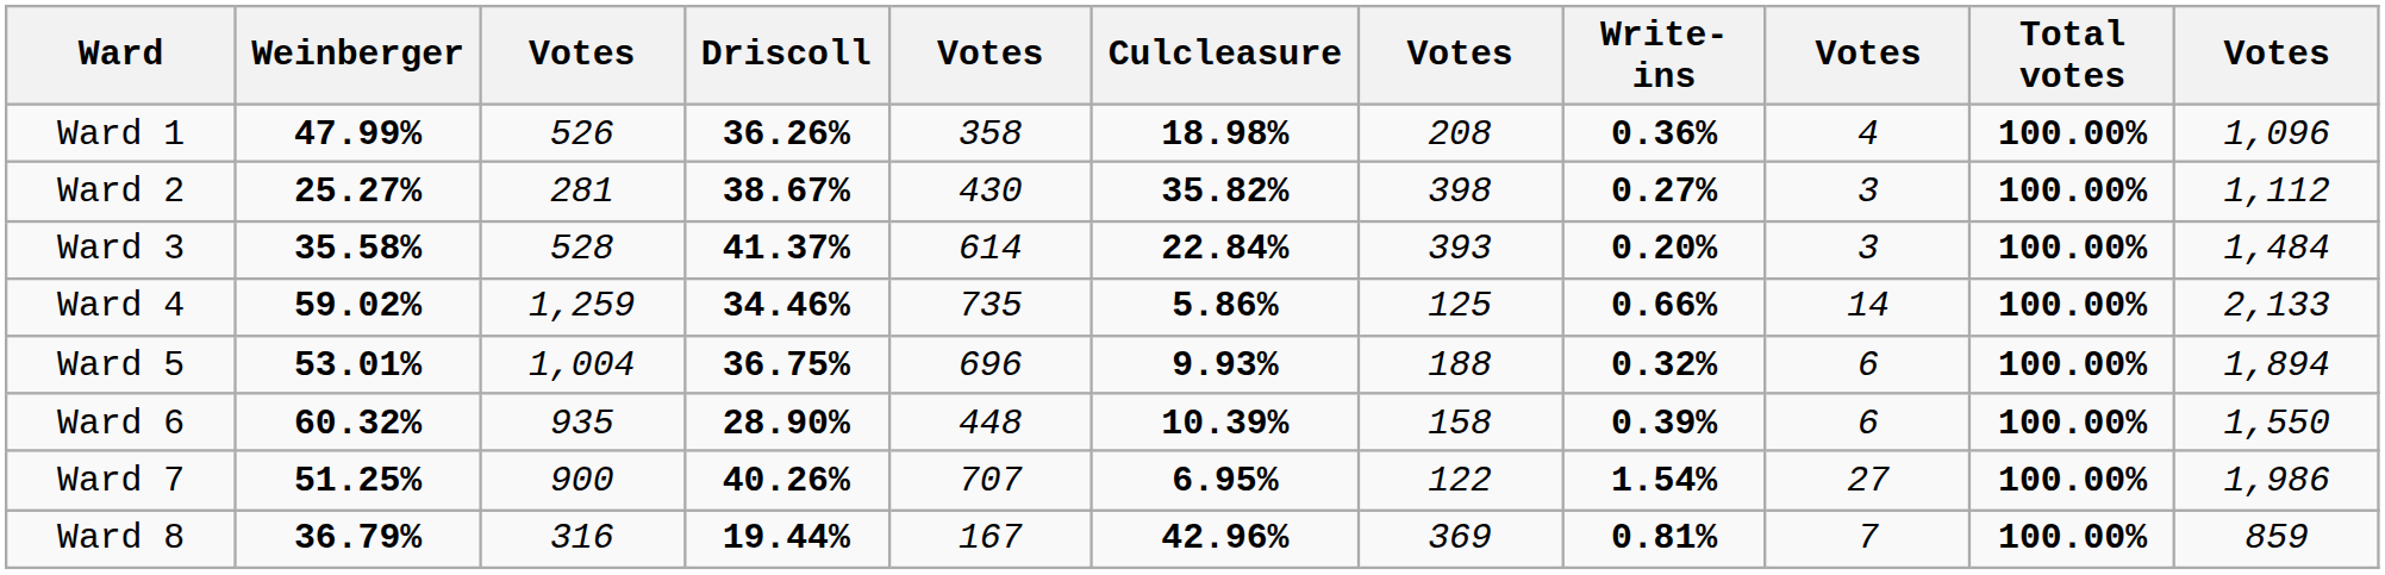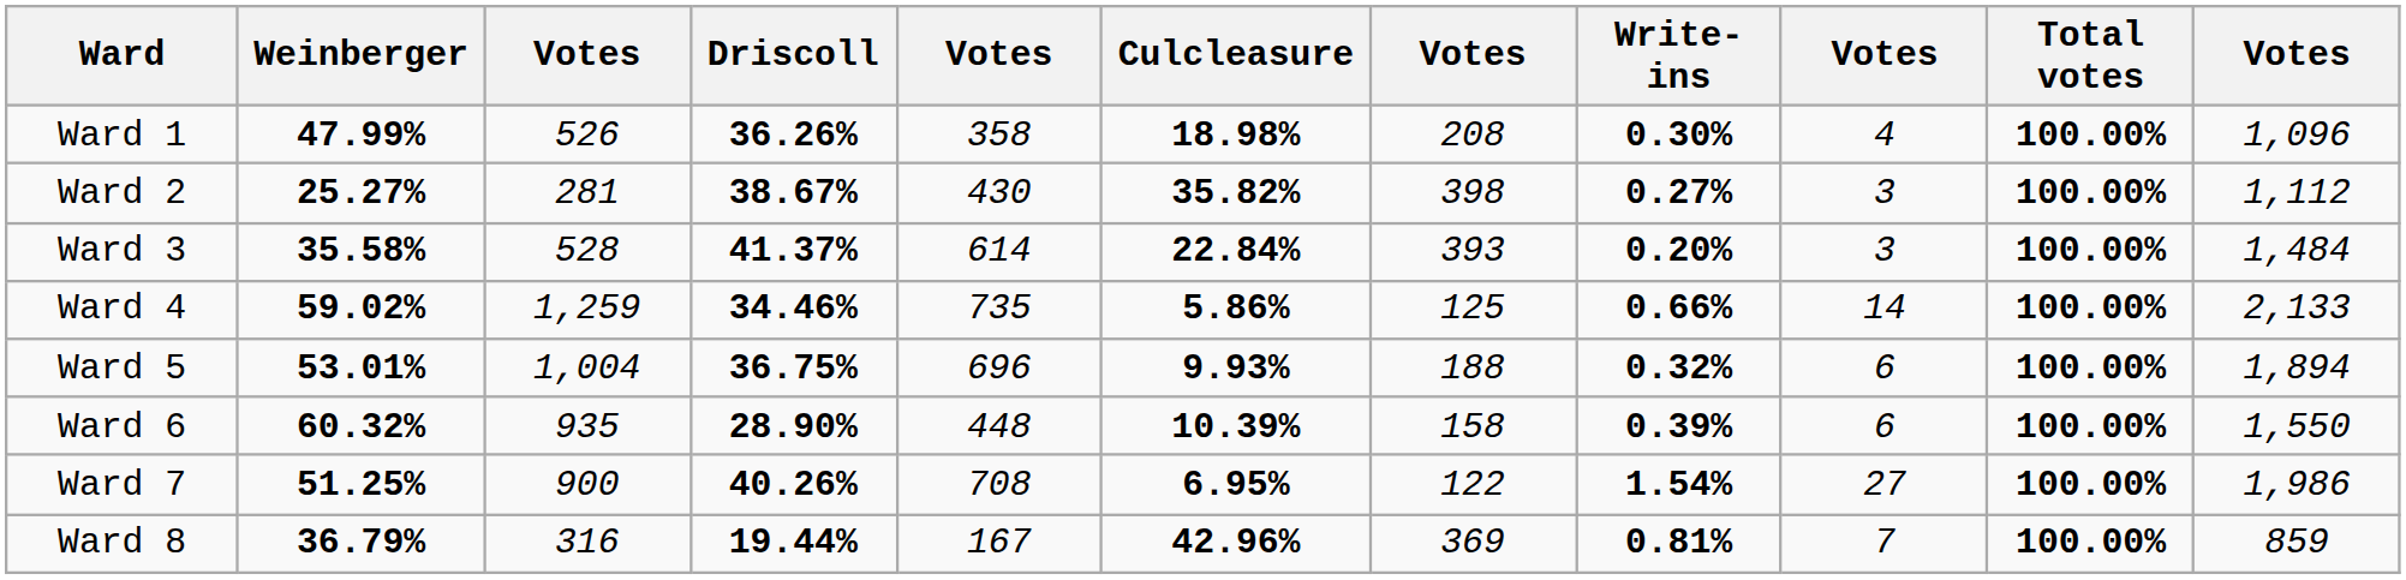 <table width="55%" class="wikitable sortable">
 <tr>
 <th width="9%">Ward</th>
 <th width="8%">Weinberger</th>
 <th width="8%">Votes</th>
 <th width="8%">Driscoll</th>
 <th width="8%">Votes</th>
 <th width="8%">Culcleasure</th>
 <th width="8%">Votes</th>
 <th width="8%">Write-ins</th>
 <th width="8%">Votes</th>
 <th width="8%">Total votes</th>
 <th width="8%">Votes</th>
 </tr>
 <tr>
 <td align="center" >Ward 1</td>
 <td align="center"><strong>47.99%</strong></td>
 <td align="center"><em>526</em></td>
 <td align="center"><strong>36.26%</strong></td>
 <td align="center"><em>358</em></td>
 <td align="center"><strong>18.98%</strong></td>
 <td align="center"><em>208</em></td>
-<td align="center"><strong>0.36%</strong></td>
+<td align="center"><strong>0.30%</strong></td>
 <td align="center"><em>4</em></td>
 <td align="center"><strong>100.00%</strong></td>
 <td align="center"><em>1,096</em></td>
 </tr>
 <tr>
 <td align="center" >Ward 2</td>
 <td align="center"><strong>25.27%</strong></td>
 <td align="center"><em>281</em></td>
 <td align="center"><strong>38.67%</strong></td>
 <td align="center"><em>430</em></td>
 <td align="center"><strong>35.82%</strong></td>
 <td align="center"><em>398</em></td>
 <td align="center"><strong>0.27%</strong></td>
 <td align="center"><em>3</em></td>
 <td align="center"><strong>100.00%</strong></td>
 <td align="center"><em>1,112</em></td>
 </tr>
 <tr>
 <td align="center" >Ward 3</td>
 <td align="center"><strong>35.58%</strong></td>
 <td align="center"><em>528</em></td>
 <td align="center"><strong>41.37%</strong></td>
 <td align="center"><em>614</em></td>
 <td align="center"><strong>22.84%</strong></td>
 <td align="center"><em>393</em></td>
 <td align="center"><strong>0.20%</strong></td>
 <td align="center"><em>3</em></td>
 <td align="center"><strong>100.00%</strong></td>
 <td align="center"><em>1,484</em></td>
 </tr>
 <tr>
 <td align="center" >Ward 4</td>
 <td align="center"><strong>59.02%</strong></td>
 <td align="center"><em>1,259</em></td>
 <td align="center"><strong>34.46%</strong></td>
 <td align="center"><em>735</em></td>
 <td align="center"><strong>5.86%</strong></td>
 <td align="center"><em>125</em></td>
 <td align="center"><strong>0.66%</strong></td>
 <td align="center"><em>14</em></td>
 <td align="center"><strong>100.00%</strong></td>
 <td align="center"><em>2,133</em></td>
 </tr>
 <tr>
 <td align="center" >Ward 5</td>
 <td align="center"><strong>53.01%</strong></td>
 <td align="center"><em>1,004</em></td>
 <td align="center"><strong>36.75%</strong></td>
 <td align="center"><em>696</em></td>
 <td align="center"><strong>9.93%</strong></td>
 <td align="center"><em>188</em></td>
 <td align="center"><strong>0.32%</strong></td>
 <td align="center"><em>6</em></td>
 <td align="center"><strong>100.00%</strong></td>
 <td align="center"><em>1,894</em></td>
 </tr>
 <tr>
 <td align="center" >Ward 6</td>
 <td align="center"><strong>60.32%</strong></td>
 <td align="center"><em>935</em></td>
 <td align="center"><strong>28.90%</strong></td>
 <td align="center"><em>448</em></td>
 <td align="center"><strong>10.39%</strong></td>
 <td align="center"><em>158</em></td>
 <td align="center"><strong>0.39%</strong></td>
 <td align="center"><em>6</em></td>
 <td align="center"><strong>100.00%</strong></td>
 <td align="center"><em>1,550</em></td>
 </tr>
 <tr>
 <td align="center" >Ward 7</td>
 <td align="center"><strong>51.25%</strong></td>
 <td align="center"><em>900</em></td>
 <td align="center"><strong>40.26%</strong></td>
-<td align="center"><em>707</em></td>
+<td align="center"><em>708</em></td>
 <td align="center"><strong>6.95%</strong></td>
 <td align="center"><em>122</em></td>
 <td align="center"><strong>1.54%</strong></td>
 <td align="center"><em>27</em></td>
 <td align="center"><strong>100.00%</strong></td>
 <td align="center"><em>1,986</em></td>
 </tr>
 <tr>
 <td align="center" >Ward 8</td>
 <td align="center"><strong>36.79%</strong></td>
 <td align="center"><em>316</em></td>
 <td align="center"><strong>19.44%</strong></td>
 <td align="center"><em>167</em></td>
 <td align="center"><strong>42.96%</strong></td>
 <td align="center"><em>369</em></td>
 <td align="center"><strong>0.81%</strong></td>
 <td align="center"><em>7</em></td>
 <td align="center"><strong>100.00%</strong></td>
 <td align="center"><em>859</em></td>
 </tr>
 </table>
